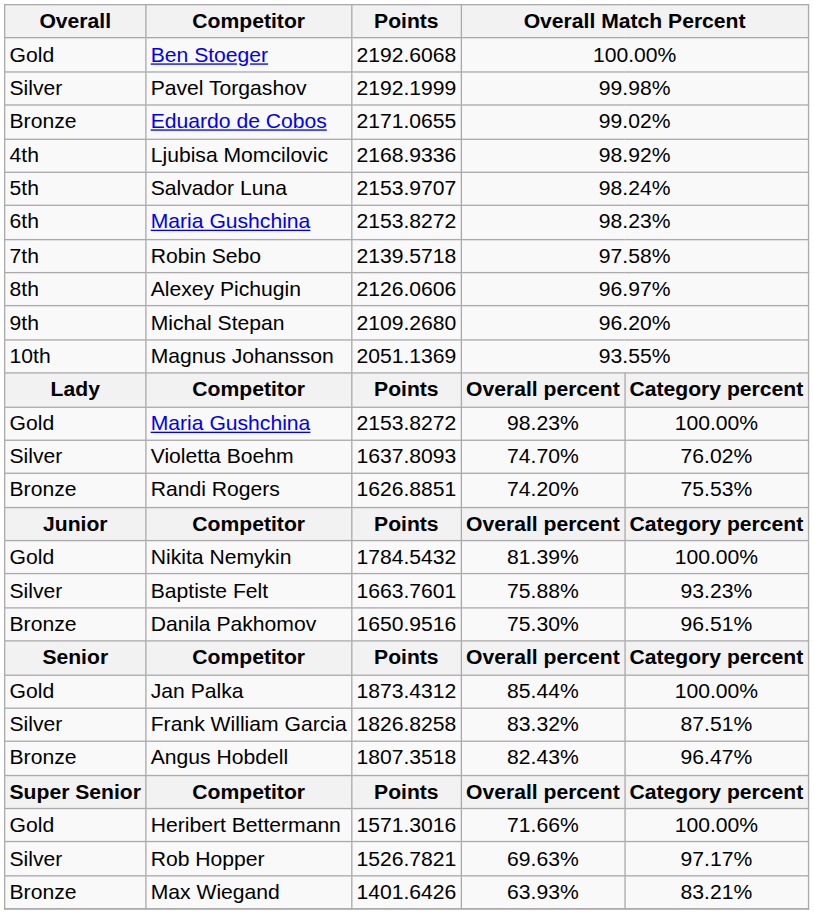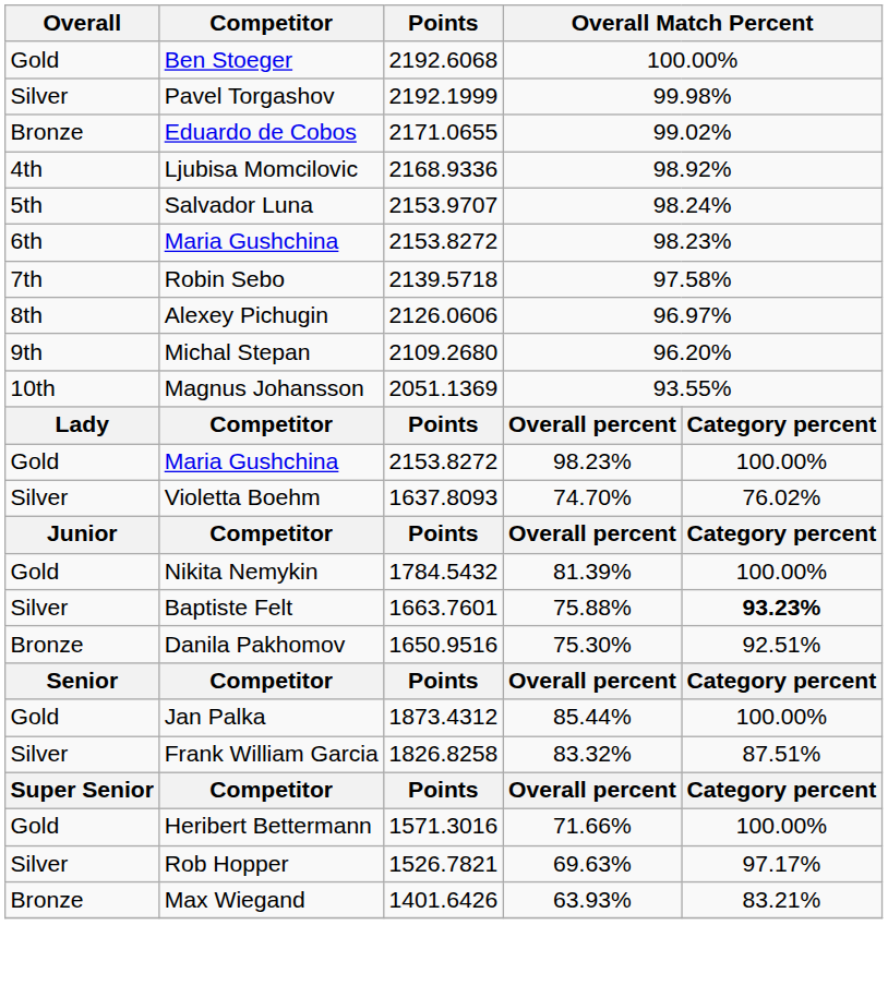 <table class="wikitable sortable" style="text-align: left;">
 <tr>
 <th>Overall</th>
 <th>Competitor</th>
 <th>Points</th>
 <th colspan="2">Overall Match Percent</th>
 </tr>
 <tr>
 <td> Gold</td>
 <td> <a href='#'>Ben Stoeger</a></td>
 <td>2192.6068</td>
 <td colspan="2" style="text-align: center;">100.00%</td>
 </tr>
 <tr>
 <td> Silver</td>
 <td> Pavel Torgashov</td>
 <td>2192.1999</td>
 <td colspan="2" style="text-align: center;">99.98%</td>
 </tr>
 <tr>
 <td> Bronze</td>
 <td> <a href='#'>Eduardo de Cobos</a></td>
 <td>2171.0655</td>
 <td colspan="2" style="text-align: center;">99.02%</td>
 </tr>
 <tr>
 <td>4th</td>
 <td> Ljubisa Momcilovic</td>
 <td>2168.9336</td>
 <td colspan="2" style="text-align: center;">98.92%</td>
 </tr>
 <tr>
 <td>5th</td>
 <td> Salvador Luna</td>
 <td>2153.9707</td>
 <td colspan="2" style="text-align: center;">98.24%</td>
 </tr>
 <tr>
 <td>6th</td>
 <td> <a href='#'>Maria Gushchina</a></td>
 <td>2153.8272</td>
 <td colspan="2" style="text-align: center;">98.23%</td>
 </tr>
 <tr>
 <td>7th</td>
 <td> Robin Sebo</td>
 <td>2139.5718</td>
 <td colspan="2" style="text-align: center;">97.58%</td>
 </tr>
 <tr>
 <td>8th</td>
 <td> Alexey Pichugin</td>
 <td>2126.0606</td>
 <td colspan="2" style="text-align: center;">96.97%</td>
 </tr>
 <tr>
 <td>9th</td>
 <td> Michal Stepan</td>
 <td>2109.2680</td>
 <td colspan="2" style="text-align: center;">96.20%</td>
 </tr>
 <tr>
 <td>10th</td>
 <td> Magnus Johansson</td>
 <td>2051.1369</td>
 <td colspan="2" style="text-align: center;">93.55%</td>
 </tr>
 <tr>
 <th>Lady</th>
 <th>Competitor</th>
 <th>Points</th>
 <th>Overall percent</th>
 <th>Category percent</th>
 </tr>
 <tr>
 <td> Gold</td>
 <td> <a href='#'>Maria Gushchina</a></td>
 <td>2153.8272</td>
 <td style="text-align: center;">98.23%</td>
 <td style="text-align: center;">100.00%</td>
 </tr>
 <tr>
 <td> Silver</td>
 <td> Violetta Boehm</td>
 <td>1637.8093</td>
 <td style="text-align: center;">74.70%</td>
 <td style="text-align: center;">76.02%</td>
 </tr>
 <tr>
-<td> Bronze</td>
-<td> Randi Rogers</td>
-<td>1626.8851</td>
-<td style="text-align: center;">74.20%</td>
-<td style="text-align: center;">75.53%</td>
-</tr>
-<tr>
 <th>Junior</th>
 <th>Competitor</th>
 <th>Points</th>
 <th>Overall percent</th>
 <th>Category percent</th>
 </tr>
 <tr>
 <td> Gold</td>
 <td> Nikita Nemykin</td>
 <td>1784.5432</td>
 <td style="text-align: center;">81.39%</td>
 <td style="text-align: center;">100.00%</td>
 </tr>
 <tr>
 <td> Silver</td>
 <td> Baptiste Felt</td>
 <td>1663.7601</td>
 <td style="text-align: center;">75.88%</td>
-<td style="text-align: center;">93.23%</td>
+<td style="text-align: center;"><strong>93.23%</strong></td>
 </tr>
 <tr>
 <td> Bronze</td>
 <td> Danila Pakhomov</td>
 <td>1650.9516</td>
 <td style="text-align: center;">75.30%</td>
-<td style="text-align: center;">96.51%</td>
+<td style="text-align: center;">92.51%</td>
 </tr>
 <tr>
 <th>Senior</th>
 <th>Competitor</th>
 <th>Points</th>
 <th>Overall percent</th>
 <th>Category percent</th>
 </tr>
 <tr>
 <td> Gold</td>
 <td> Jan Palka</td>
 <td>1873.4312</td>
 <td style="text-align: center;">85.44%</td>
 <td style="text-align: center;">100.00%</td>
 </tr>
 <tr>
 <td> Silver</td>
 <td> Frank William Garcia</td>
 <td>1826.8258</td>
 <td style="text-align: center;">83.32%</td>
 <td style="text-align: center;">87.51%</td>
-</tr>
-<tr>
-<td> Bronze</td>
-<td> Angus Hobdell</td>
-<td>1807.3518</td>
-<td style="text-align: center;">82.43%</td>
-<td style="text-align: center;">96.47%</td>
 </tr>
 <tr>
 <th>Super Senior</th>
 <th>Competitor</th>
 <th>Points</th>
 <th>Overall percent</th>
 <th>Category percent</th>
 </tr>
 <tr>
 <td> Gold</td>
 <td> Heribert Bettermann</td>
 <td>1571.3016</td>
 <td style="text-align: center;">71.66%</td>
 <td style="text-align: center;">100.00%</td>
 </tr>
 <tr>
 <td> Silver</td>
 <td> Rob Hopper</td>
 <td>1526.7821</td>
 <td style="text-align: center;">69.63%</td>
 <td style="text-align: center;">97.17%</td>
 </tr>
 <tr>
 <td> Bronze</td>
 <td> Max Wiegand</td>
 <td>1401.6426</td>
 <td style="text-align: center;">63.93%</td>
 <td style="text-align: center;">83.21%</td>
 </tr>
 <tr>
 </tr>
 </table>
